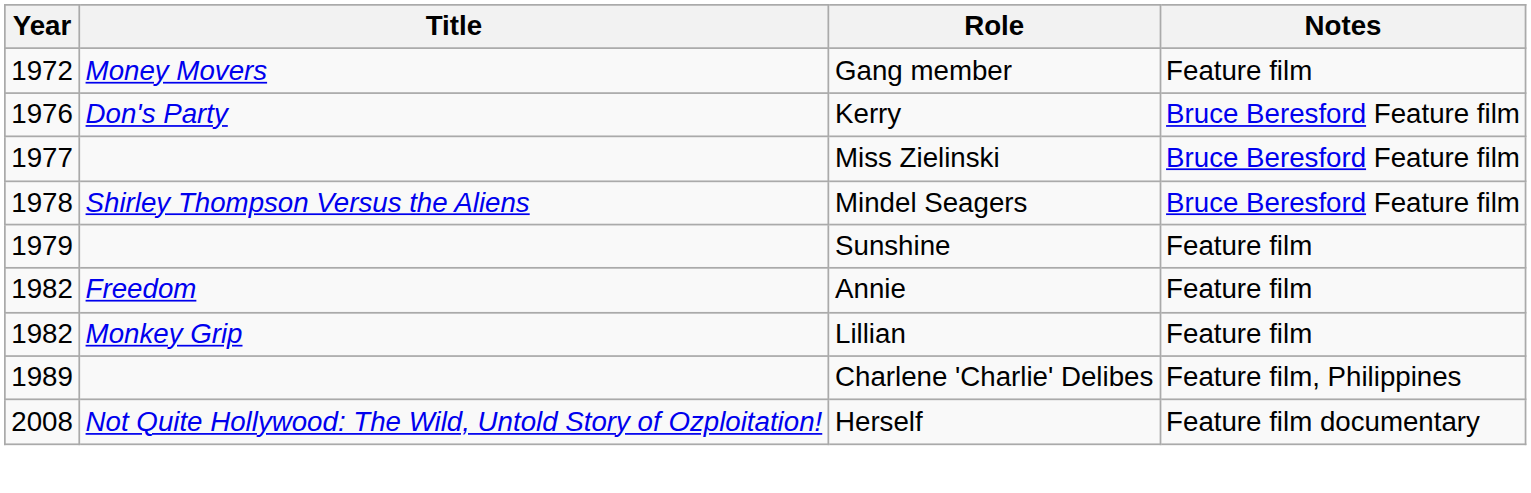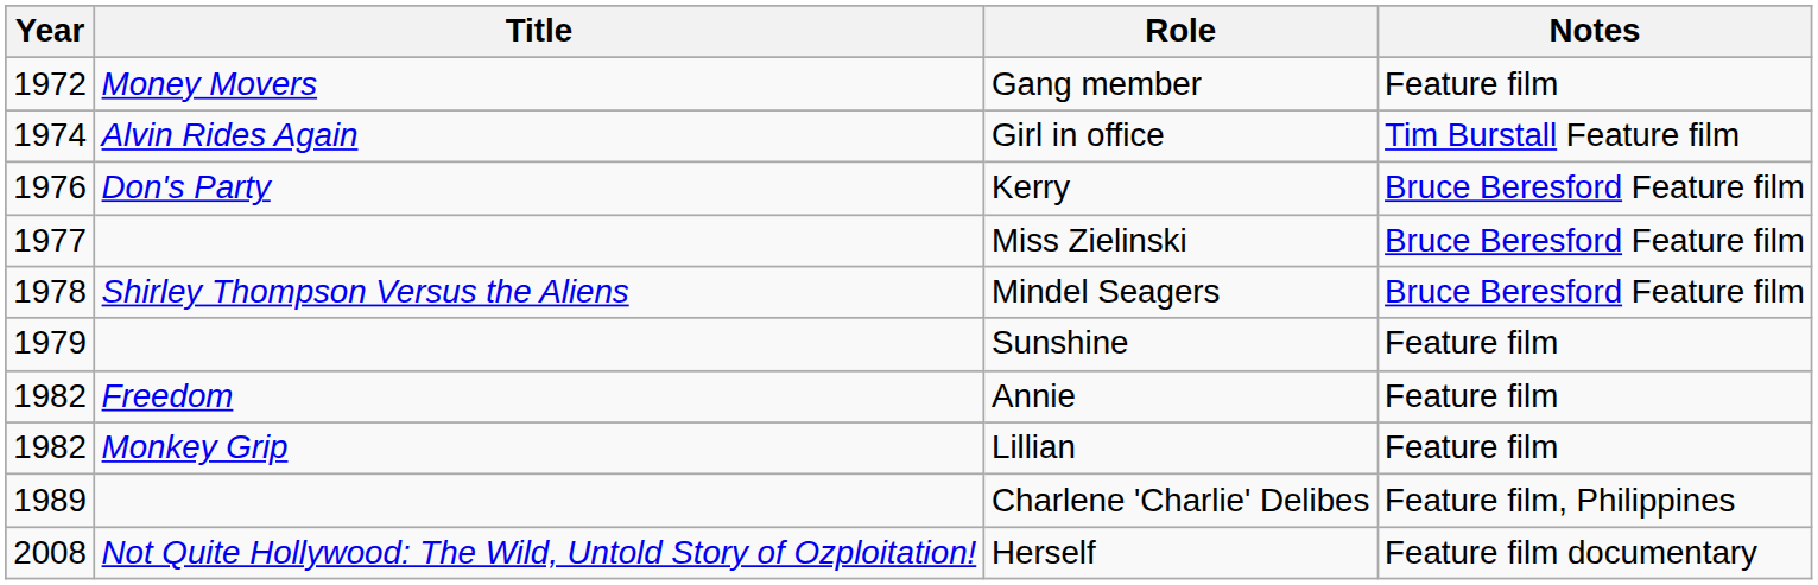 <table class="wikitable sortable">
 <tr>
 <th>Year</th>
 <th>Title</th>
 <th>Role</th>
 <th class="unsortable">Notes</th>
 </tr>
 <tr>
 <td>1972</td>
 <td><em><a href='#'>Money Movers</a></em></td>
 <td>Gang member</td>
 <td>Feature film</td>
+</tr>
+<tr>
+<td>1974</td>
+<td><em><a href='#'>Alvin Rides Again</a></em></td>
+<td>Girl in office</td>
+<td><a href='#'>Tim Burstall</a> Feature film</td>
 </tr>
 <tr>
 <td>1976</td>
 <td><em><a href='#'>Don's Party</a></em></td>
 <td>Kerry</td>
 <td><a href='#'>Bruce Beresford</a> Feature film</td>
 </tr>
 <tr>
 <td>1977</td>
 <td><em></em></td>
 <td>Miss Zielinski</td>
 <td><a href='#'>Bruce Beresford</a> Feature film</td>
 </tr>
 <tr>
 <td>1978</td>
 <td><em><a href='#'>Shirley Thompson Versus the Aliens</a></em></td>
 <td>Mindel Seagers</td>
 <td><a href='#'>Bruce Beresford</a> Feature film</td>
 </tr>
 <tr>
 <td>1979</td>
 <td><em></em></td>
 <td>Sunshine</td>
 <td>Feature film</td>
 </tr>
 <tr>
 <td>1982</td>
 <td><em><a href='#'>Freedom</a></em></td>
 <td>Annie</td>
 <td>Feature film</td>
 </tr>
 <tr>
 <td>1982</td>
 <td><em><a href='#'>Monkey Grip</a></em></td>
 <td>Lillian</td>
 <td>Feature film</td>
 </tr>
 <tr>
 <td>1989</td>
 <td><em></em></td>
 <td>Charlene 'Charlie' Delibes</td>
 <td>Feature film, Philippines</td>
 </tr>
 <tr>
 <td>2008</td>
 <td><em><a href='#'>Not Quite Hollywood: The Wild, Untold Story of Ozploitation!</a></em></td>
 <td>Herself</td>
 <td>Feature film documentary</td>
 </tr>
 </table>
